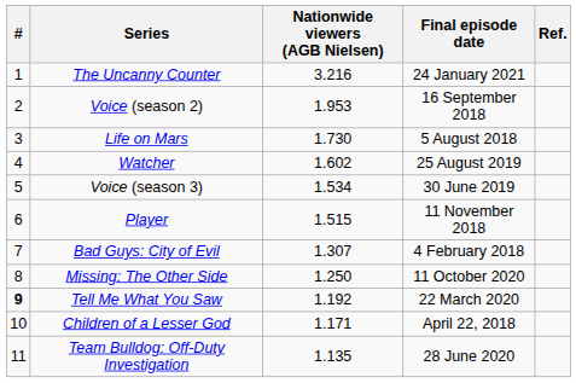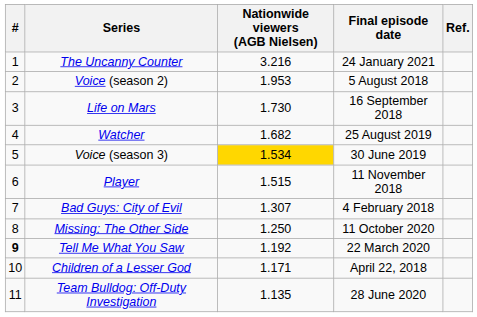 <table class="wikitable" style="text-align:center;max-width:600px; margin-left: auto; margin-right: auto; border: none;">
 <tr>
 </tr>
 <tr>
 <th>#</th>
 <th>Series</th>
 <th>Nationwide viewers<br>(AGB Nielsen)</th>
 <th>Final episode date</th>
 <th>Ref.</th>
 </tr>
 <tr>
 <td>1</td>
 <td><em><a href='#'>The Uncanny Counter</a></em></td>
 <td>3.216</td>
 <td>24 January 2021</td>
 <td></td>
 </tr>
 <tr>
 <td>2</td>
 <td><em><a href='#'>Voice</a></em> (season 2)</td>
 <td>1.953</td>
-<td>16 September 2018</td>
+<td>5 August 2018</td>
 <td></td>
 </tr>
 <tr>
 <td>3</td>
 <td><em><a href='#'>Life on Mars</a></em></td>
 <td>1.730</td>
-<td>5 August 2018</td>
+<td>16 September 2018</td>
 <td></td>
 </tr>
 <tr>
 <td>4</td>
 <td><em><a href='#'>Watcher</a></em></td>
-<td>1.602</td>
+<td>1.682</td>
 <td>25 August 2019</td>
 <td></td>
 </tr>
 <tr>
 <td>5</td>
 <td><em>Voice</em> (season 3)</td>
-<td>1.534</td>
+<td style="background: gold;">1.534</td>
 <td>30 June 2019</td>
 <td></td>
 </tr>
 <tr>
 <td>6</td>
 <td><em><a href='#'>Player</a></em></td>
 <td>1.515</td>
 <td>11 November 2018</td>
 <td></td>
 </tr>
 <tr>
 <td>7</td>
 <td><em><a href='#'>Bad Guys: City of Evil</a></em></td>
 <td>1.307</td>
 <td>4 February 2018</td>
 <td></td>
 </tr>
 <tr>
 <td>8</td>
 <td><em><a href='#'>Missing: The Other Side</a></em></td>
 <td>1.250</td>
 <td>11 October 2020</td>
 <td></td>
 </tr>
 <tr>
 <td><strong>9</strong></td>
 <td><em><a href='#'>Tell Me What You Saw</a></em></td>
 <td>1.192</td>
 <td>22 March 2020</td>
 <td></td>
 </tr>
 <tr>
 <td>10</td>
 <td><em><a href='#'>Children of a Lesser God</a></em></td>
 <td>1.171</td>
 <td>April 22, 2018</td>
 <td></td>
 </tr>
 <tr>
 <td>11</td>
 <td><em><a href='#'>Team Bulldog: Off-Duty Investigation</a></em></td>
 <td>1.135</td>
 <td>28 June 2020</td>
 <td></td>
 </tr>
 </table>
